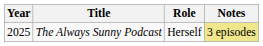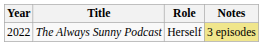 <table class="wikitable sortable">
 <tr>
 <th>Year</th>
 <th>Title</th>
 <th>Role</th>
 <th class="unsortable">Notes</th>
 </tr>
 <tr>
-<td>2025</td>
+<td>2022</td>
 <td><em>The Always Sunny Podcast</em></td>
 <td>Herself</td>
 <td style="background: khaki;">3 episodes</td>
 </tr>
 </table>
